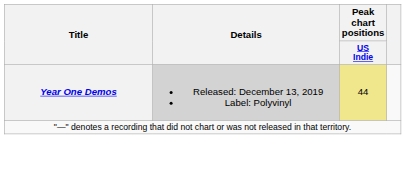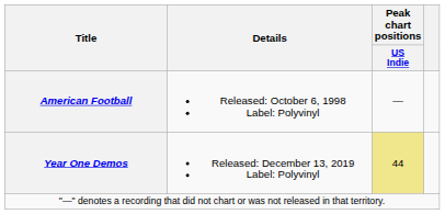 <table class="wikitable plainrowheaders" style="text-align:center;">
 <tr>
 <th scope="col" rowspan="2" style="width:15em;">Title</th>
 <th scope="col" rowspan="2" style="width:19em;">Details</th>
 <th scope="col" colspan="1">Peak chart positions</th>
 <th scope="col" rowspan="2" style="width:1em;"></th>
 </tr>
 <tr>
 <th scope="col" style="width:2.5em;font-size:90%;"><a href='#'>US<br>Indie</a><br></th>
 </tr>
 <tr>
+<th scope="row"><em><a href='#'>American Football</a></em></th>
+<td><br><ul><li>Released: October 6, 1998</li><li>Label: Polyvinyl</li></ul></td>
+<td>—</td>
+<td></td>
+</tr>
+<tr>
 <th scope="row"><em><a href='#'>Year One Demos</a></em></th>
-<td style="background: lightgrey;"><br><ul><li>Released: December 13, 2019</li><li>Label: Polyvinyl</li></ul></td>
+<td><br><ul><li>Released: December 13, 2019</li><li>Label: Polyvinyl</li></ul></td>
 <td style="background: khaki;">44</td>
 <td></td>
 </tr>
 <tr>
 <td colspan="4" style="font-size:90%">"—" denotes a recording that did not chart or was not released in that territory.</td>
 </tr>
 </table>
